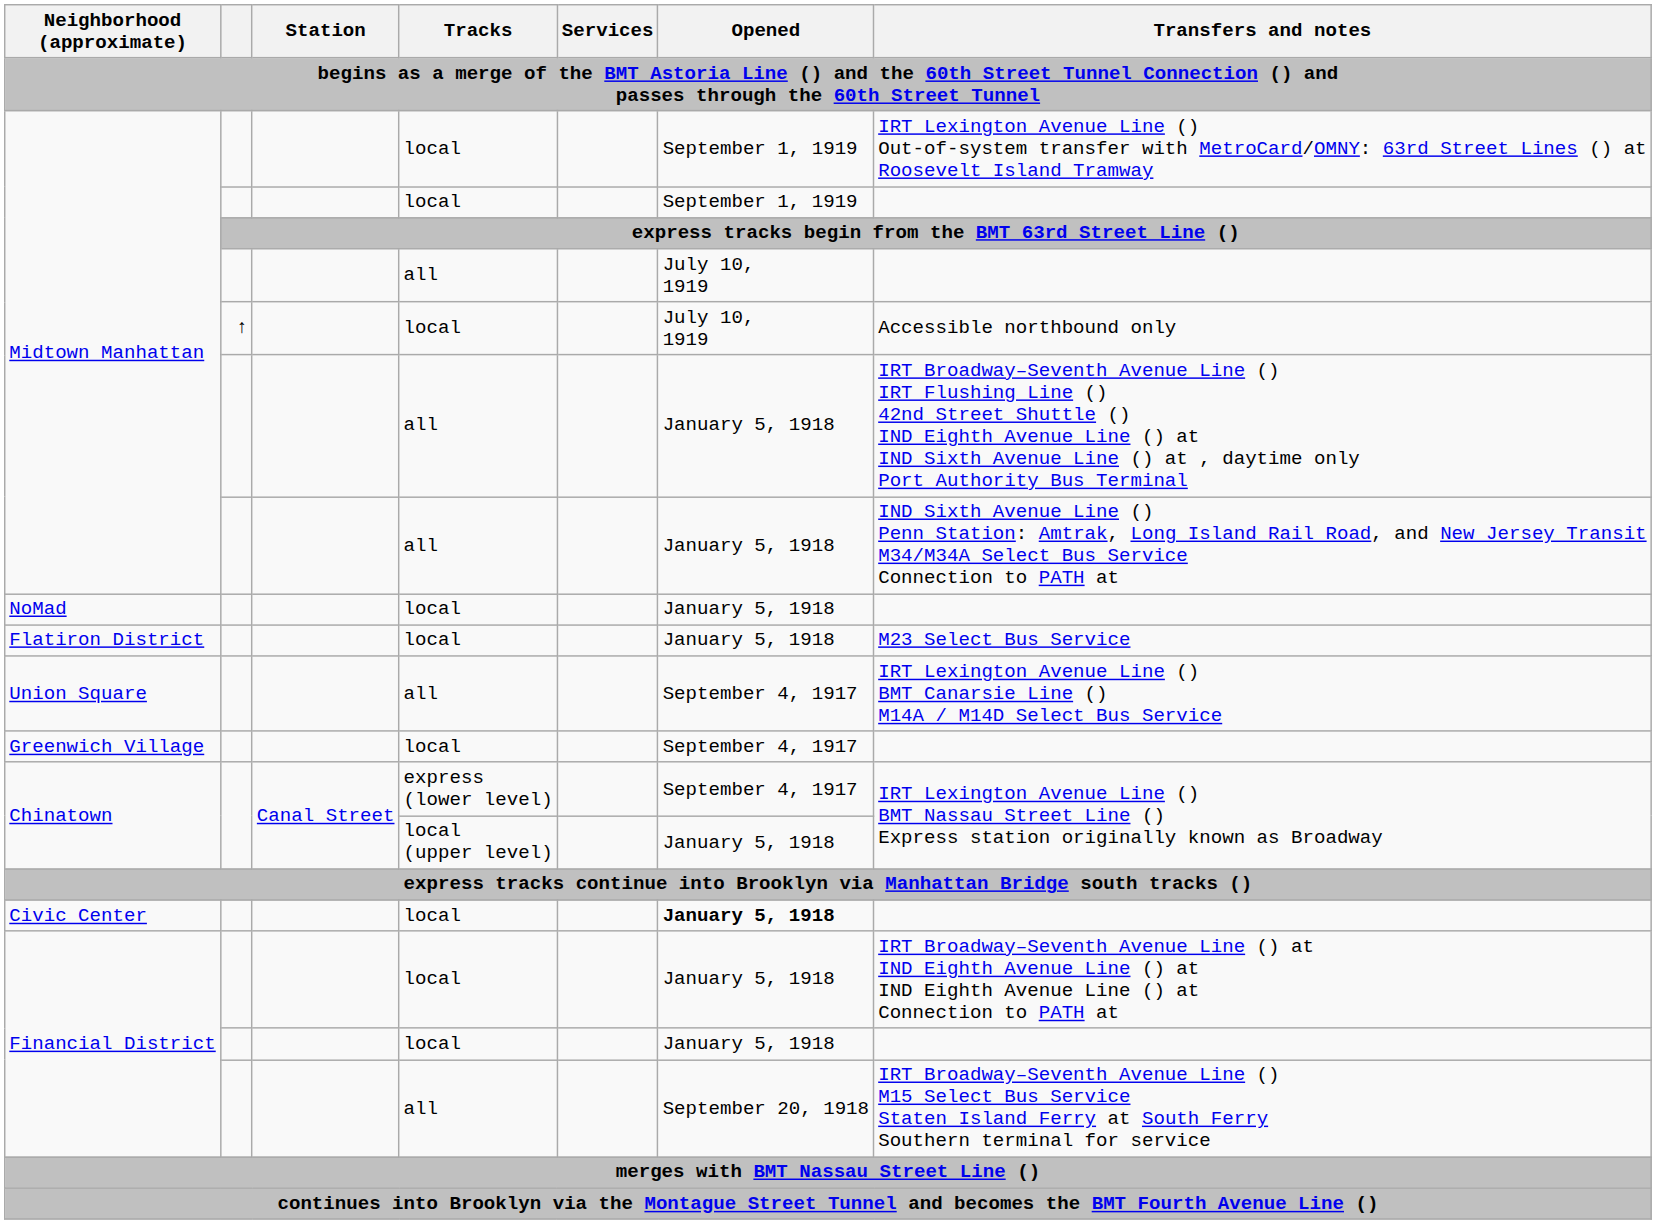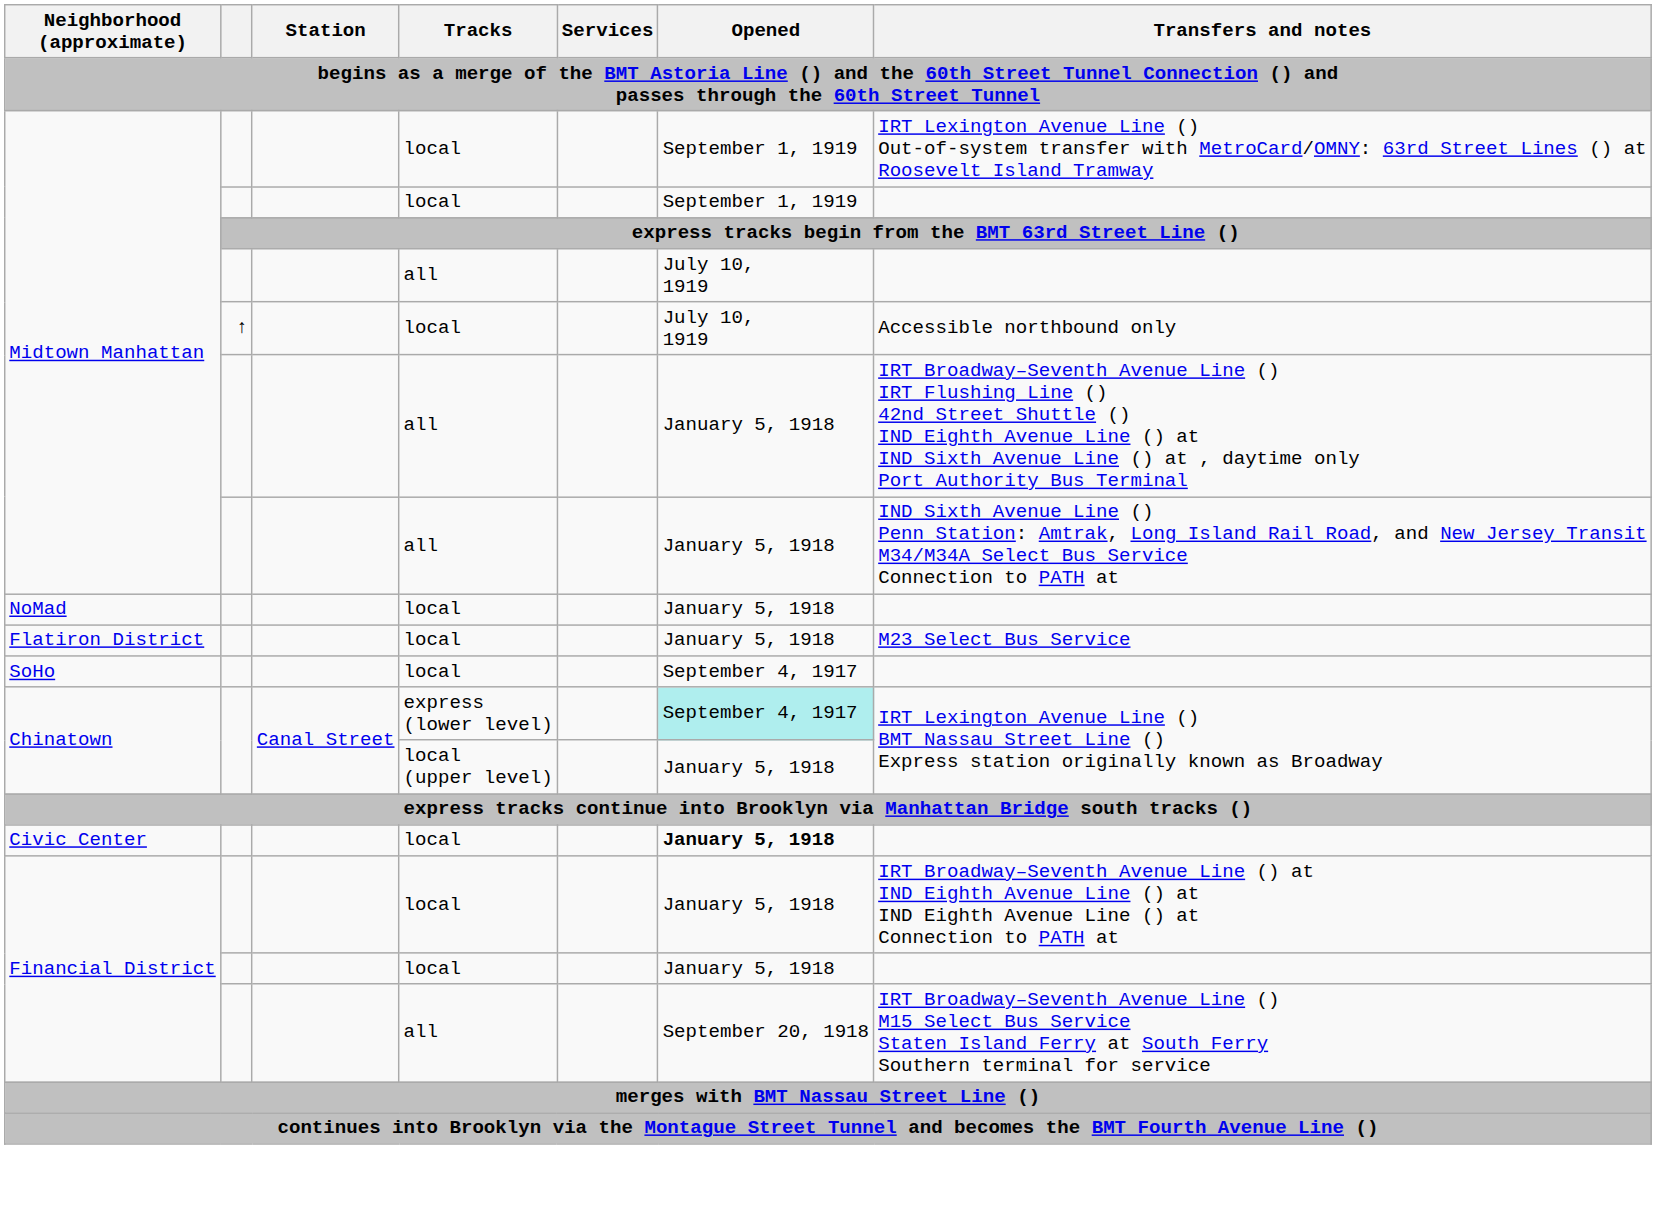 <table class="wikitable">
 <tr>
 <th>Neighborhood<br>(approximate)</th>
 <th></th>
 <th>Station</th>
 <th>Tracks</th>
 <th>Services</th>
 <th>Opened</th>
 <th>Transfers and notes</th>
 </tr>
 <tr>
 <th colspan="7" style="background:silver;">begins as a merge of the <a href='#'>BMT Astoria Line</a> () and the <a href='#'>60th Street Tunnel Connection</a> () and<br>passes through the <a href='#'>60th Street Tunnel</a></th>
 </tr>
 <tr>
 <td rowspan=7><a href='#'>Midtown Manhattan</a></td>
 <td></td>
 <td></td>
 <td>local</td>
 <td></td>
 <td>September 1, 1919</td>
 <td><a href='#'>IRT Lexington Avenue Line</a> ()<br>Out-of-system transfer with <a href='#'>MetroCard</a>/<a href='#'>OMNY</a>: <a href='#'>63rd Street Lines</a> () at <br><a href='#'>Roosevelt Island Tramway</a></td>
 </tr>
 <tr>
 <td></td>
 <td></td>
 <td>local</td>
 <td></td>
 <td>September 1, 1919</td>
 <td></td>
 </tr>
 <tr>
 <th colspan="6" style="background:silver;">express tracks begin from the <a href='#'>BMT 63rd Street Line</a> ()</th>
 </tr>
 <tr>
 <td align=center></td>
 <td></td>
 <td>all</td>
 <td></td>
 <td>July 10,<br>1919</td>
 <td></td>
 </tr>
 <tr>
 <td align=center> ↑</td>
 <td></td>
 <td>local</td>
 <td></td>
 <td>July 10,<br>1919</td>
 <td>Accessible northbound only</td>
 </tr>
 <tr>
 <td align=center></td>
 <td nowrap></td>
 <td>all</td>
 <td></td>
 <td>January 5, 1918</td>
 <td><a href='#'>IRT Broadway–Seventh Avenue Line</a> ()<br><a href='#'>IRT Flushing Line</a> ()<br><a href='#'>42nd Street Shuttle</a> ()<br><a href='#'>IND Eighth Avenue Line</a> () at <br><a href='#'>IND Sixth Avenue Line</a> () at , daytime only<br><a href='#'>Port Authority Bus Terminal</a></td>
 </tr>
 <tr>
 <td align=center></td>
 <td></td>
 <td>all</td>
 <td></td>
 <td>January 5, 1918</td>
 <td><a href='#'>IND Sixth Avenue Line</a> ()<br><a href='#'>Penn Station</a>: <a href='#'>Amtrak</a>, <a href='#'>Long Island Rail Road</a>, and <a href='#'>New Jersey Transit</a><br><a href='#'>M34/M34A Select Bus Service</a><br>Connection to <a href='#'>PATH</a> at </td>
 </tr>
 <tr>
 <td><a href='#'>NoMad</a></td>
 <td></td>
 <td></td>
 <td>local</td>
 <td></td>
 <td>January 5, 1918</td>
 <td></td>
 </tr>
 <tr>
 <td><a href='#'>Flatiron District</a></td>
 <td></td>
 <td></td>
 <td>local</td>
 <td></td>
 <td>January 5, 1918</td>
 <td><a href='#'>M23 Select Bus Service</a></td>
 </tr>
 <tr>
-<td><a href='#'>Union Square</a></td>
-<td align=center></td>
-<td></td>
-<td>all</td>
-<td></td>
-<td>September 4, 1917</td>
-<td><a href='#'>IRT Lexington Avenue Line</a> ()<br><a href='#'>BMT Canarsie Line</a> ()<br><a href='#'>M14A / M14D Select Bus Service</a></td>
-</tr>
-<tr>
-<td><a href='#'>Greenwich Village</a></td>
+<td><a href='#'>SoHo</a></td>
 <td></td>
 <td></td>
 <td>local</td>
 <td></td>
 <td>September 4, 1917</td>
 <td></td>
 </tr>
 <tr>
 <td rowspan=2><a href='#'>Chinatown</a></td>
 <td rowspan=2></td>
 <td rowspan=2><a href='#'>Canal Street</a></td>
 <td>express<br>(lower level)</td>
 <td></td>
-<td>September 4, 1917</td>
+<td style="background: paleturquoise;">September 4, 1917</td>
 <td rowspan=2><a href='#'>IRT Lexington Avenue Line</a> ()<br><a href='#'>BMT Nassau Street Line</a> ()<br>Express station originally known as Broadway</td>
 </tr>
 <tr>
 <td>local<br>(upper level)</td>
 <td></td>
 <td>January 5, 1918</td>
 </tr>
 <tr>
 <th colspan="7" style="background:silver;">express tracks continue into Brooklyn via <a href='#'>Manhattan Bridge</a> south tracks ()</th>
 </tr>
 <tr>
 <td><a href='#'>Civic Center</a></td>
 <td></td>
 <td></td>
 <td>local</td>
 <td></td>
 <td><strong>January 5, 1918</strong></td>
 <td></td>
 </tr>
 <tr>
 <td rowspan=3><a href='#'>Financial District</a></td>
 <td align=center></td>
 <td></td>
 <td>local</td>
 <td></td>
 <td>January 5, 1918</td>
 <td><a href='#'>IRT Broadway–Seventh Avenue Line</a> () at <br><a href='#'>IND Eighth Avenue Line</a> () at <br>IND Eighth Avenue Line () at <br>Connection to <a href='#'>PATH</a> at </td>
 </tr>
 <tr>
 <td></td>
 <td></td>
 <td>local</td>
 <td></td>
 <td>January 5, 1918</td>
 <td></td>
 </tr>
 <tr>
 <td align=center></td>
 <td nowrap></td>
 <td>all</td>
 <td></td>
 <td>September 20, 1918</td>
 <td><a href='#'>IRT Broadway–Seventh Avenue Line</a> ()<br><a href='#'>M15 Select Bus Service</a><br><a href='#'>Staten Island Ferry</a> at <a href='#'>South Ferry</a><br>Southern terminal for  service</td>
 </tr>
 <tr>
 <th colspan="7" style="background:silver;">merges with <a href='#'>BMT Nassau Street Line</a> ()</th>
 </tr>
 <tr>
 <th colspan="7" style="background:silver;">continues into Brooklyn via the <a href='#'>Montague Street Tunnel</a> and becomes the <a href='#'>BMT Fourth Avenue Line</a> ()</th>
 </tr>
 </table>
